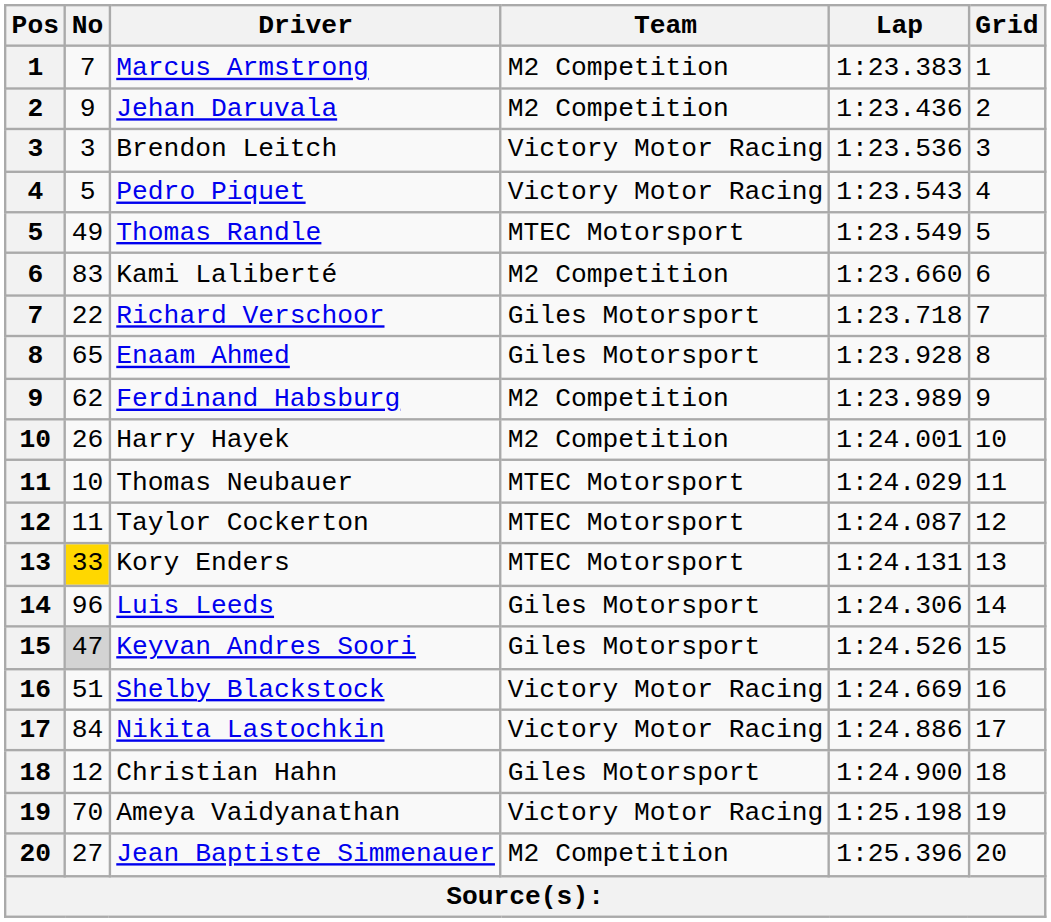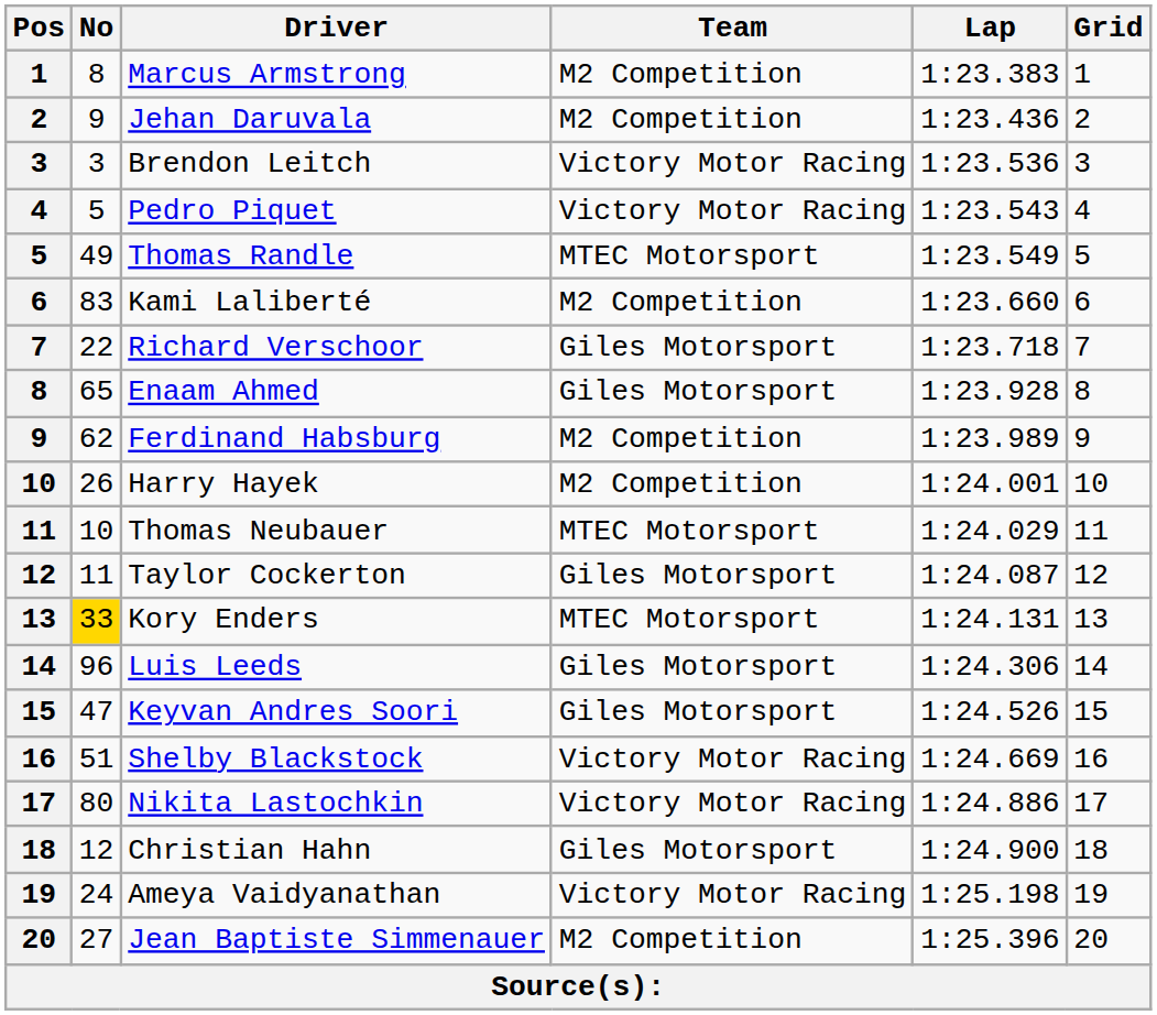 <table class="wikitable" style="font-size: 85%">
 <tr>
 <th>Pos</th>
 <th>No</th>
 <th>Driver</th>
 <th>Team</th>
 <th>Lap</th>
 <th>Grid</th>
 </tr>
 <tr>
 <th>1</th>
-<td style="text-align:center;">7</td>
+<td style="text-align:center;">8</td>
 <td> <a href='#'>Marcus Armstrong</a></td>
 <td>M2 Competition</td>
 <td>1:23.383</td>
 <td>1</td>
 </tr>
 <tr>
 <th>2</th>
 <td style="text-align:center;">9</td>
 <td> <a href='#'>Jehan Daruvala</a></td>
 <td>M2 Competition</td>
 <td>1:23.436</td>
 <td>2</td>
 </tr>
 <tr>
 <th>3</th>
 <td style="text-align:center;">3</td>
 <td> Brendon Leitch</td>
 <td>Victory Motor Racing</td>
 <td>1:23.536</td>
 <td>3</td>
 </tr>
 <tr>
 <th>4</th>
 <td style="text-align:center;">5</td>
 <td> <a href='#'>Pedro Piquet</a></td>
 <td>Victory Motor Racing</td>
 <td>1:23.543</td>
 <td>4</td>
 </tr>
 <tr>
 <th>5</th>
 <td style="text-align:center;">49</td>
 <td> <a href='#'>Thomas Randle</a></td>
 <td>MTEC Motorsport</td>
 <td>1:23.549</td>
 <td>5</td>
 </tr>
 <tr>
 <th>6</th>
 <td style="text-align:center;">83</td>
 <td> Kami Laliberté</td>
 <td>M2 Competition</td>
 <td>1:23.660</td>
 <td>6</td>
 </tr>
 <tr>
 <th>7</th>
 <td style="text-align:center;">22</td>
 <td> <a href='#'>Richard Verschoor</a></td>
 <td>Giles Motorsport</td>
 <td>1:23.718</td>
 <td>7</td>
 </tr>
 <tr>
 <th>8</th>
 <td style="text-align:center;">65</td>
 <td> <a href='#'>Enaam Ahmed</a></td>
 <td>Giles Motorsport</td>
 <td>1:23.928</td>
 <td>8</td>
 </tr>
 <tr>
 <th>9</th>
 <td style="text-align:center;">62</td>
 <td> <a href='#'>Ferdinand Habsburg</a></td>
 <td>M2 Competition</td>
 <td>1:23.989</td>
 <td>9</td>
 </tr>
 <tr>
 <th>10</th>
 <td style="text-align:center;">26</td>
 <td> Harry Hayek</td>
 <td>M2 Competition</td>
 <td>1:24.001</td>
 <td>10</td>
 </tr>
 <tr>
 <th>11</th>
 <td style="text-align:center;">10</td>
 <td> Thomas Neubauer</td>
 <td>MTEC Motorsport</td>
 <td>1:24.029</td>
 <td>11</td>
 </tr>
 <tr>
 <th>12</th>
 <td style="text-align:center;">11</td>
 <td> Taylor Cockerton</td>
-<td>MTEC Motorsport</td>
+<td>Giles Motorsport</td>
 <td>1:24.087</td>
 <td>12</td>
 </tr>
 <tr>
 <th>13</th>
 <td style="background: gold; text-align:center;">33</td>
 <td> Kory Enders</td>
 <td>MTEC Motorsport</td>
 <td>1:24.131</td>
 <td>13</td>
 </tr>
 <tr>
 <th>14</th>
 <td style="text-align:center;">96</td>
 <td> <a href='#'>Luis Leeds</a></td>
 <td>Giles Motorsport</td>
 <td>1:24.306</td>
 <td>14</td>
 </tr>
 <tr>
 <th>15</th>
-<td style="background: lightgrey; text-align:center;">47</td>
+<td style="text-align:center;">47</td>
 <td> <a href='#'>Keyvan Andres Soori</a></td>
 <td>Giles Motorsport</td>
 <td>1:24.526</td>
 <td>15</td>
 </tr>
 <tr>
 <th>16</th>
 <td style="text-align:center;">51</td>
 <td> <a href='#'>Shelby Blackstock</a></td>
 <td>Victory Motor Racing</td>
 <td>1:24.669</td>
 <td>16</td>
 </tr>
 <tr>
 <th>17</th>
-<td style="text-align:center;">84</td>
+<td style="text-align:center;">80</td>
 <td> <a href='#'>Nikita Lastochkin</a></td>
 <td>Victory Motor Racing</td>
 <td>1:24.886</td>
 <td>17</td>
 </tr>
 <tr>
 <th>18</th>
 <td style="text-align:center;">12</td>
 <td> Christian Hahn</td>
 <td>Giles Motorsport</td>
 <td>1:24.900</td>
 <td>18</td>
 </tr>
 <tr>
 <th>19</th>
-<td style="text-align:center;">70</td>
+<td style="text-align:center;">24</td>
 <td> Ameya Vaidyanathan</td>
 <td>Victory Motor Racing</td>
 <td>1:25.198</td>
 <td>19</td>
 </tr>
 <tr>
 <th>20</th>
 <td style="text-align:center;">27</td>
 <td> <a href='#'>Jean Baptiste Simmenauer</a></td>
 <td>M2 Competition</td>
 <td>1:25.396</td>
 <td>20</td>
 </tr>
 <tr>
 <th colspan="6">Source(s): </th>
 </tr>
 </table>
